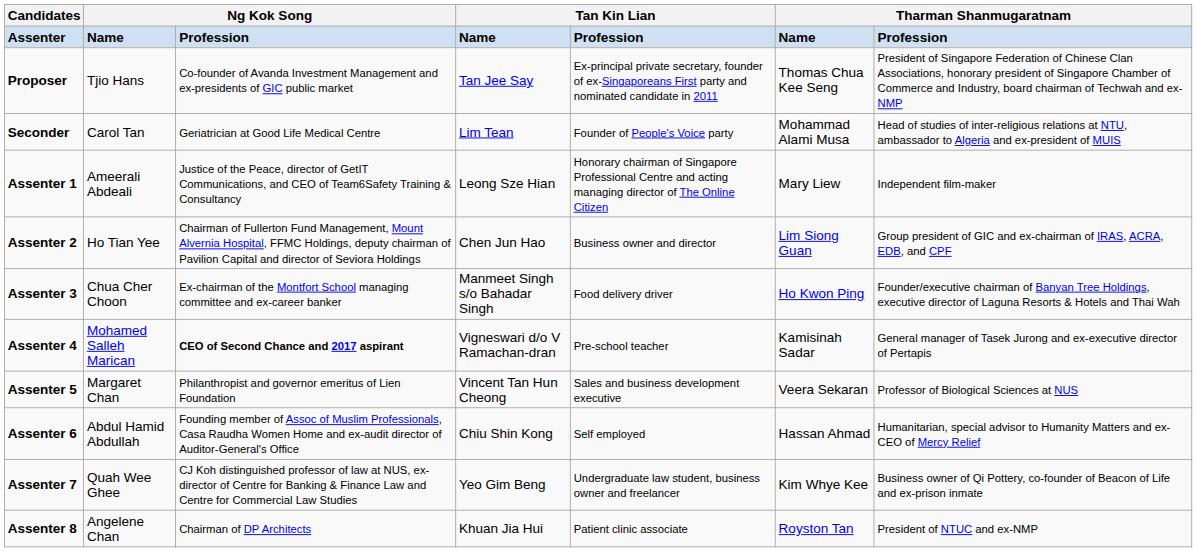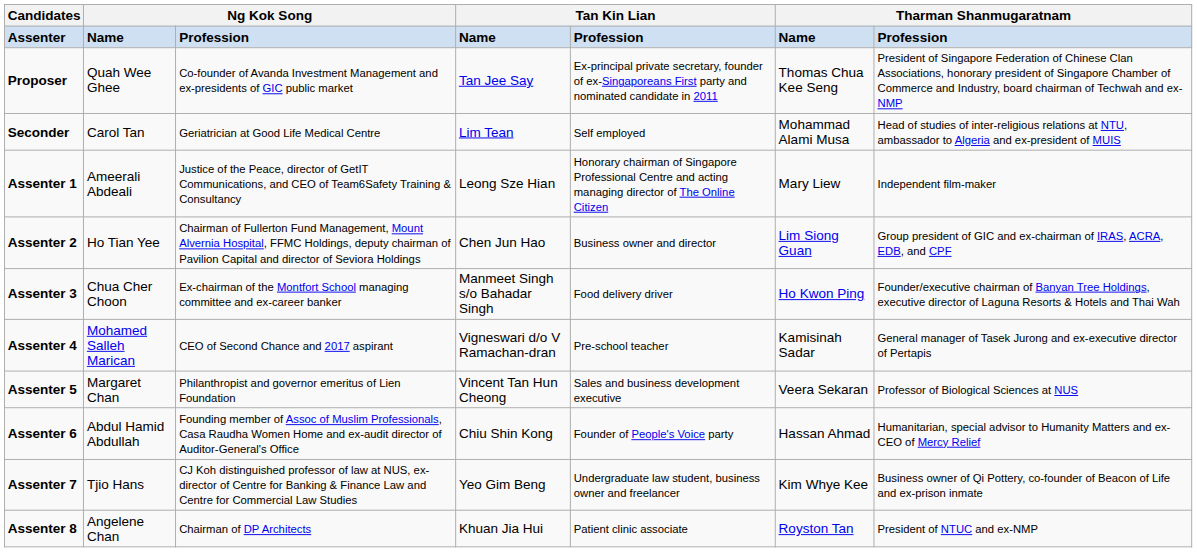 <table class=wikitable width=100% style="font-size:90%">
 <tr>
 <th style="text-align:left"><strong>Candidates</strong></th>
 <th colspan=2><strong>Ng Kok Song</strong></th>
 <th colspan=2><strong>Tan Kin Lian</strong></th>
 <th colspan=2><strong>Tharman Shanmugaratnam</strong></th>
 </tr>
 <tr style="background-color:#CEE0F2">
 <td><strong>Assenter</strong></td>
 <td style="text-align:left" style=width:7em><strong>Name</strong></td>
 <td style="text-align:left vertical-align:top"><strong>Profession</strong></td>
 <td style="text-align:left" style=width:7em><strong>Name</strong></td>
 <td style="text-align:left"><strong>Profession</strong></td>
 <td style="text-align:left" style=width:7em><strong>Name</strong></td>
 <td style="text-align:left"><strong>Profession</strong></td>
 </tr>
 <tr>
 <td><strong>Proposer</strong></td>
-<td>Tjio Hans</td>
+<td>Quah Wee Ghee</td>
 <td><small>Co-founder of Avanda Investment Management and ex-presidents of <a href='#'>GIC</a> public market</small></td>
 <td><a href='#'>Tan Jee Say</a></td>
 <td><small>Ex-principal private secretary, founder of ex-<a href='#'>Singaporeans First</a> party and nominated candidate in <a href='#'>2011</a></small></td>
 <td>Thomas Chua Kee Seng</td>
 <td><small>President of Singapore Federation of Chinese Clan Associations, honorary president of Singapore Chamber of Commerce and Industry, board chairman of Techwah and ex-<a href='#'>NMP</a> </small></td>
 </tr>
 <tr>
 <td><strong>Seconder</strong></td>
 <td>Carol Tan</td>
 <td><small>Geriatrician at Good Life Medical Centre</small></td>
 <td><a href='#'>Lim Tean</a></td>
-<td><small>Founder of <a href='#'>People's Voice</a> party</small></td>
+<td><small>Self employed</small></td>
 <td>Mohammad Alami Musa</td>
 <td><small>Head of studies of inter-religious relations at <a href='#'>NTU</a>, ambassador to <a href='#'>Algeria</a> and ex-president of <a href='#'>MUIS</a></small></td>
 </tr>
 <tr>
 <td><strong>Assenter 1</strong></td>
 <td>Ameerali Abdeali</td>
 <td><small>Justice of the Peace, director of GetIT Communications, and CEO of Team6Safety Training & Consultancy</small></td>
 <td>Leong Sze Hian</td>
 <td><small>Honorary chairman of Singapore Professional Centre and acting managing director of <a href='#'>The Online Citizen</a></small></td>
 <td>Mary Liew</td>
 <td><small>Independent film-maker</small></td>
 </tr>
 <tr>
 <td><strong>Assenter 2</strong></td>
 <td>Ho Tian Yee</td>
 <td><small>Chairman of Fullerton Fund Management, <a href='#'>Mount Alvernia Hospital</a>, FFMC Holdings, deputy chairman of Pavilion Capital and director of Seviora Holdings</small></td>
 <td>Chen Jun Hao</td>
 <td><small>Business owner and director</small></td>
 <td><a href='#'>Lim Siong Guan</a></td>
 <td><small>Group president of GIC and ex-chairman of <a href='#'>IRAS</a>, <a href='#'>ACRA</a>, <a href='#'>EDB</a>, and <a href='#'>CPF</a></small></td>
 </tr>
 <tr>
 <td><strong>Assenter 3</strong></td>
 <td>Chua Cher Choon</td>
 <td><small>Ex-chairman of the <a href='#'>Montfort School</a> managing committee and ex-career banker</small></td>
 <td>Manmeet Singh s/o Bahadar Singh</td>
 <td><small>Food delivery driver</small></td>
 <td><a href='#'>Ho Kwon Ping</a></td>
 <td><small>Founder/executive chairman of <a href='#'>Banyan Tree Holdings</a>, executive director of Laguna Resorts & Hotels and Thai Wah</small></td>
 </tr>
 <tr>
 <td><strong>Assenter 4</strong></td>
 <td><a href='#'>Mohamed Salleh Marican</a></td>
-<td><strong><small>CEO of Second Chance and <a href='#'>2017</a> aspirant</small></strong></td>
+<td><small>CEO of Second Chance and <a href='#'>2017</a> aspirant</small></td>
 <td>Vigneswari d/o V Ramachan-dran</td>
 <td><small>Pre-school teacher</small></td>
 <td>Kamisinah Sadar</td>
 <td><small>General manager of Tasek Jurong and ex-executive director of Pertapis</small></td>
 </tr>
 <tr>
 <td><strong>Assenter 5</strong></td>
 <td>Margaret Chan</td>
 <td><small>Philanthropist and governor emeritus of Lien Foundation</small></td>
 <td>Vincent Tan Hun Cheong</td>
 <td><small>Sales and business development executive</small></td>
 <td>Veera Sekaran</td>
 <td><small>Professor of Biological Sciences at <a href='#'>NUS</a></small></td>
 </tr>
 <tr>
 <td><strong>Assenter 6</strong></td>
 <td>Abdul Hamid Abdullah</td>
 <td><small>Founding member of <a href='#'>Assoc of Muslim Professionals</a>, Casa Raudha Women Home and ex-audit director of Auditor-General's Office </small></td>
 <td>Chiu Shin Kong</td>
-<td><small>Self employed</small></td>
+<td><small>Founder of <a href='#'>People's Voice</a> party</small></td>
 <td>Hassan Ahmad</td>
 <td><small>Humanitarian, special advisor to Humanity Matters and ex-CEO of <a href='#'>Mercy Relief</a></small></td>
 </tr>
 <tr>
 <td><strong>Assenter 7</strong></td>
-<td>Quah Wee Ghee</td>
+<td>Tjio Hans</td>
 <td><small>CJ Koh distinguished professor of law at NUS, ex-director of Centre for Banking & Finance Law and Centre for Commercial Law Studies</small></td>
 <td>Yeo Gim Beng</td>
 <td><small>Undergraduate law student, business owner and freelancer</small></td>
 <td>Kim Whye Kee</td>
 <td><small>Business owner of Qi Pottery, co-founder of Beacon of Life and ex-prison inmate</small></td>
 </tr>
 <tr>
 <td><strong>Assenter 8</strong></td>
 <td>Angelene Chan</td>
 <td><small>Chairman of <a href='#'>DP Architects</a></small></td>
 <td>Khuan Jia Hui</td>
 <td><small>Patient clinic associate</small></td>
 <td><a href='#'>Royston Tan</a></td>
 <td><small>President of <a href='#'>NTUC</a> and ex-NMP</small></td>
 </tr>
 </table>
